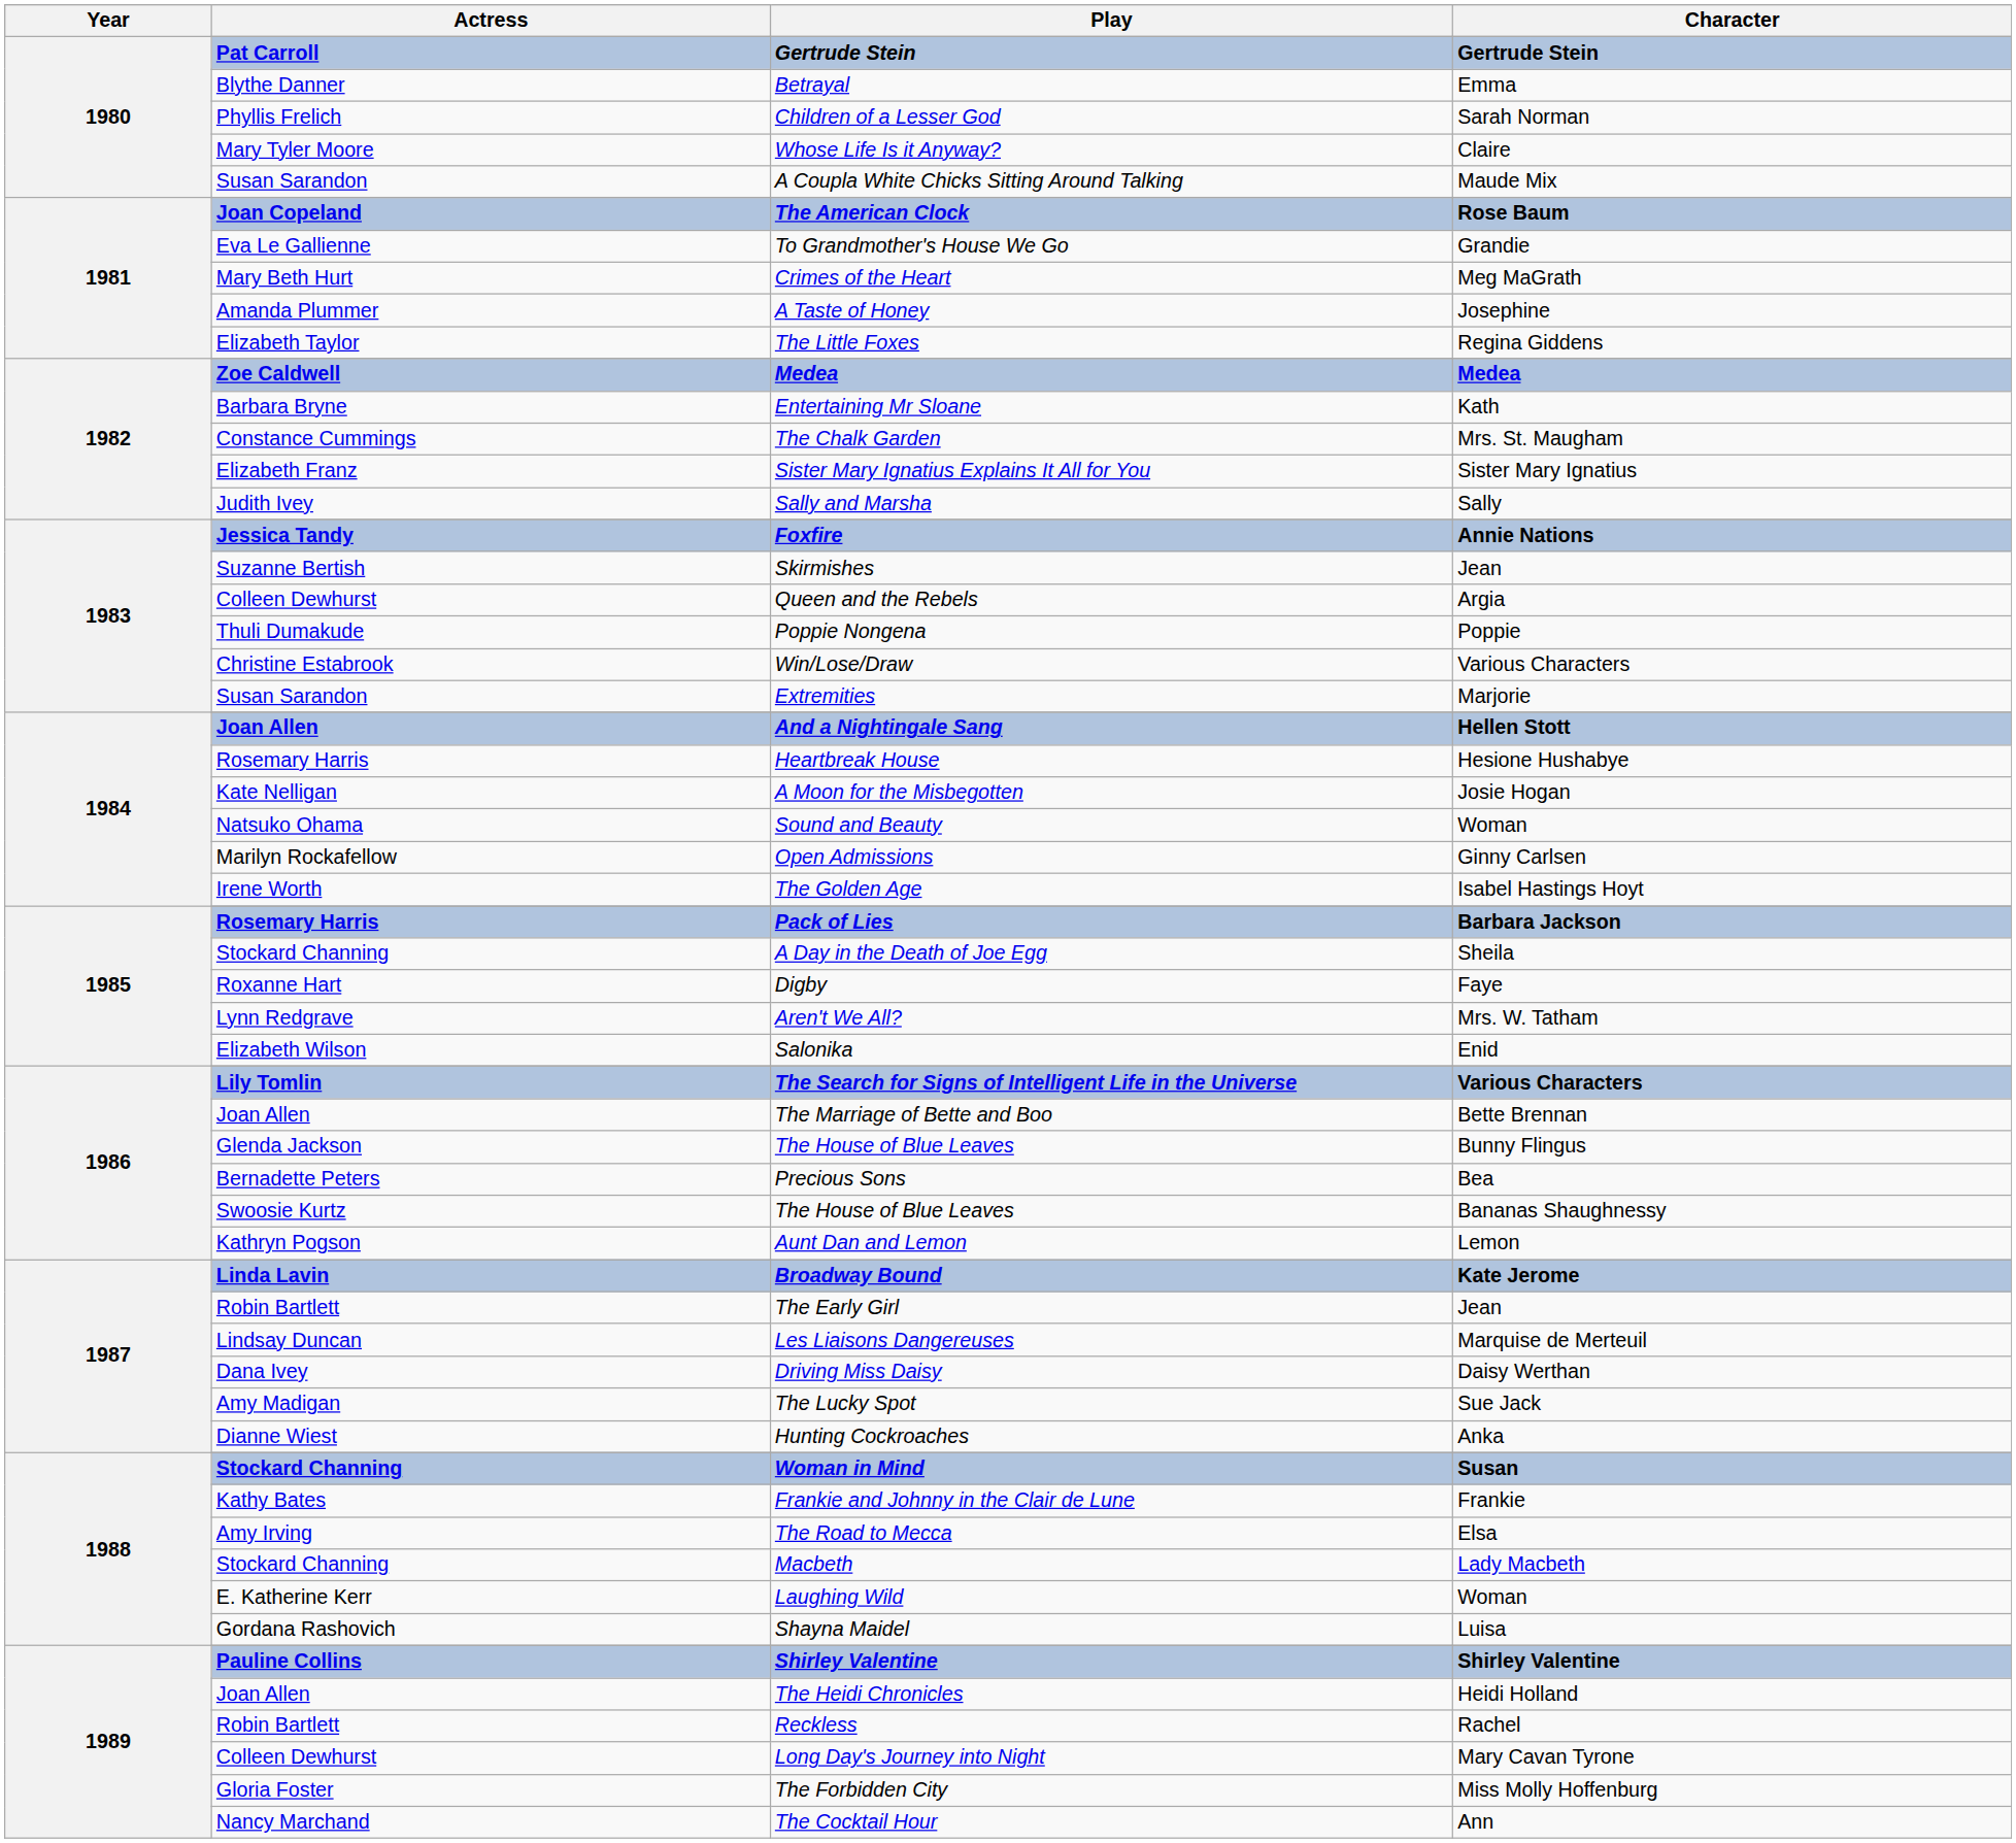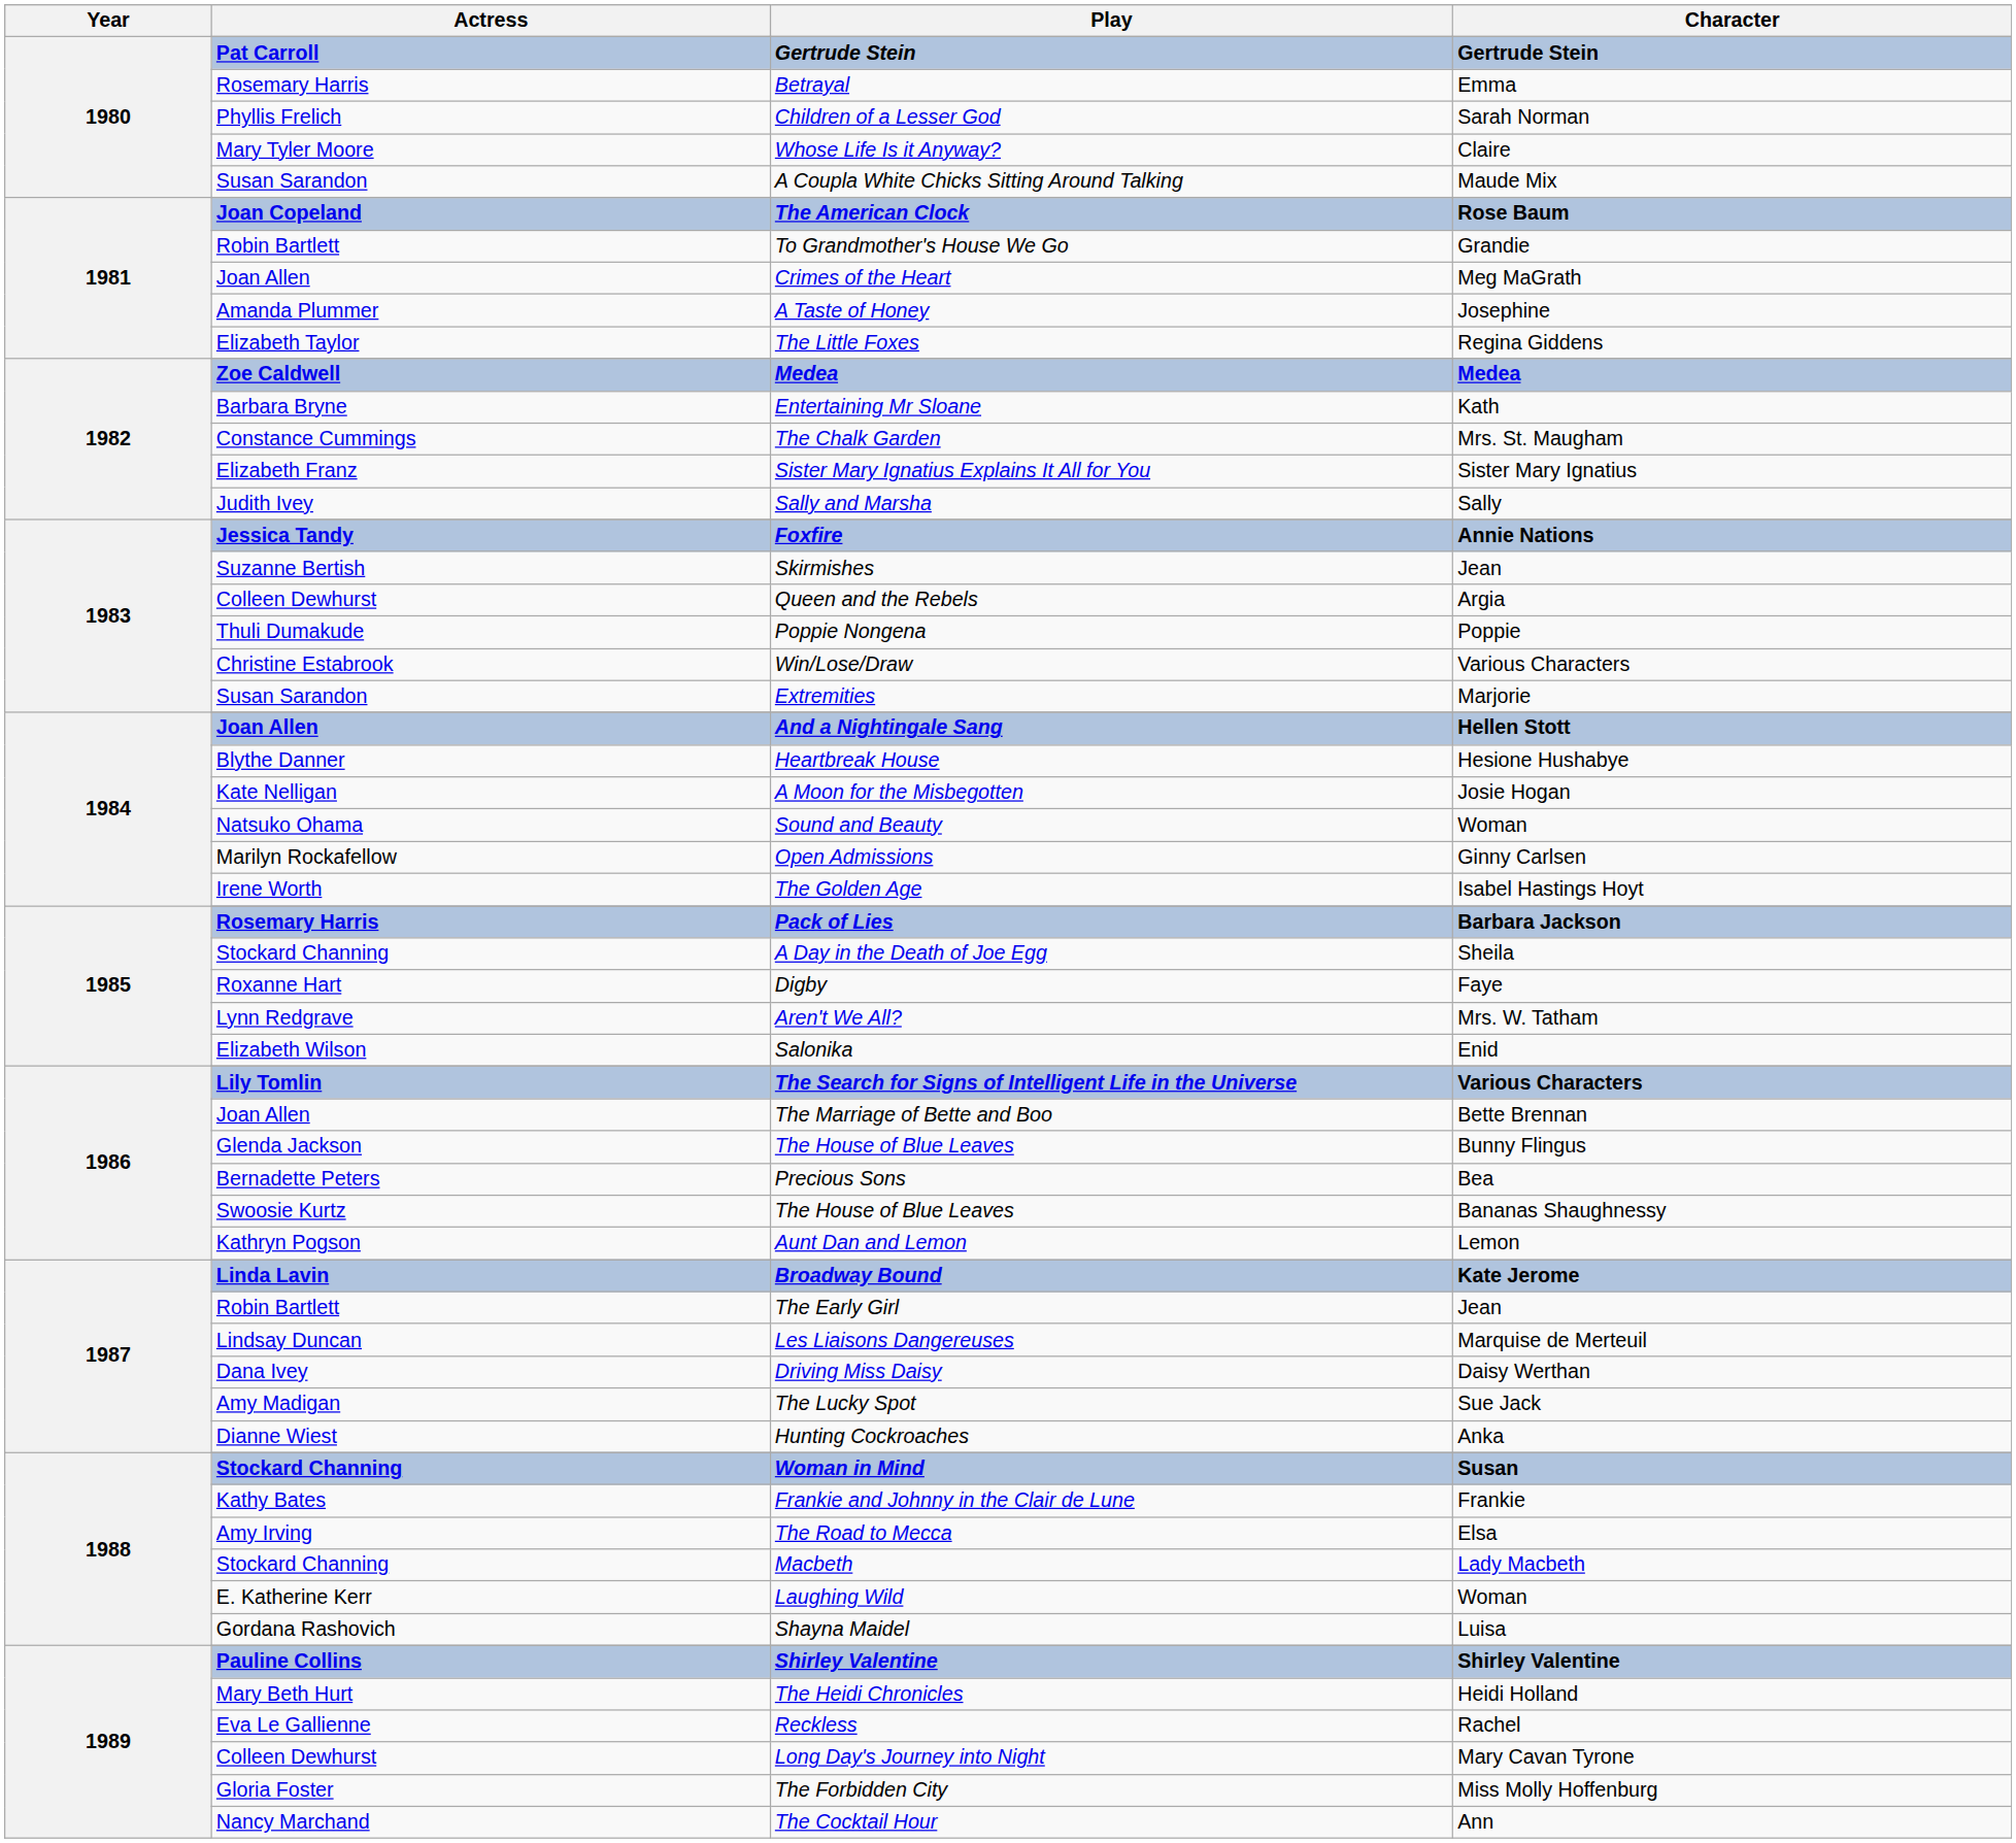 <table class="wikitable" style="width:100%;">
 <tr style="background:#bebebe;">
 <th style="width:10%;">Year</th>
 <th style="width:27%;">Actress</th>
 <th style="width:33%;">Play</th>
 <th style="width:27%;">Character</th>
 </tr>
 <tr>
 <th rowspan="6" align="center">1980</th>
 </tr>
 <tr style="background:#B0C4DE">
 <td><strong><a href='#'>Pat Carroll</a></strong></td>
 <td><strong><em>Gertrude Stein</em></strong></td>
 <td><strong>Gertrude Stein</strong></td>
 </tr>
 <tr>
-<td><a href='#'>Blythe Danner</a></td>
+<td><a href='#'>Rosemary Harris</a></td>
 <td><em><a href='#'>Betrayal</a></em></td>
 <td>Emma</td>
 </tr>
 <tr>
 <td><a href='#'>Phyllis Frelich</a></td>
 <td><em><a href='#'>Children of a Lesser God</a></em></td>
 <td>Sarah Norman</td>
 </tr>
 <tr>
 <td><a href='#'>Mary Tyler Moore</a></td>
 <td><em><a href='#'>Whose Life Is it Anyway?</a></em></td>
 <td>Claire</td>
 </tr>
 <tr>
 <td><a href='#'>Susan Sarandon</a></td>
 <td><em>A Coupla White Chicks Sitting Around Talking</em></td>
 <td>Maude Mix</td>
 </tr>
 <tr>
 <th rowspan="6" align="center">1981</th>
 </tr>
 <tr style="background:#B0C4DE">
 <td><strong><a href='#'>Joan Copeland</a></strong></td>
 <td><strong><em><a href='#'>The American Clock</a></em></strong></td>
 <td><strong>Rose Baum</strong></td>
 </tr>
 <tr>
-<td><a href='#'>Eva Le Gallienne</a></td>
+<td><a href='#'>Robin Bartlett</a></td>
 <td><em>To Grandmother's House We Go</em></td>
 <td>Grandie</td>
 </tr>
 <tr>
-<td><a href='#'>Mary Beth Hurt</a></td>
+<td><a href='#'>Joan Allen</a></td>
 <td><em><a href='#'>Crimes of the Heart</a></em></td>
 <td>Meg MaGrath</td>
 </tr>
 <tr>
 <td><a href='#'>Amanda Plummer</a></td>
 <td><em><a href='#'>A Taste of Honey</a></em></td>
 <td>Josephine</td>
 </tr>
 <tr>
 <td><a href='#'>Elizabeth Taylor</a></td>
 <td><em><a href='#'>The Little Foxes</a></em></td>
 <td>Regina Giddens</td>
 </tr>
 <tr>
 <th rowspan="6" align="center">1982</th>
 </tr>
 <tr style="background:#B0C4DE">
 <td><strong><a href='#'>Zoe Caldwell</a></strong></td>
 <td><strong><em><a href='#'>Medea</a></em></strong></td>
 <td><strong><a href='#'>Medea</a></strong></td>
 </tr>
 <tr>
 <td><a href='#'>Barbara Bryne</a></td>
 <td><em><a href='#'>Entertaining Mr Sloane</a></em></td>
 <td>Kath</td>
 </tr>
 <tr>
 <td><a href='#'>Constance Cummings</a></td>
 <td><em><a href='#'>The Chalk Garden</a></em></td>
 <td>Mrs. St. Maugham</td>
 </tr>
 <tr>
 <td><a href='#'>Elizabeth Franz</a></td>
 <td><em><a href='#'>Sister Mary Ignatius Explains It All for You</a></em></td>
 <td>Sister Mary Ignatius</td>
 </tr>
 <tr>
 <td><a href='#'>Judith Ivey</a></td>
 <td><em><a href='#'>Sally and Marsha</a></em></td>
 <td>Sally</td>
 </tr>
 <tr>
 <th rowspan="7" align="center">1983</th>
 </tr>
 <tr style="background:#B0C4DE">
 <td><strong><a href='#'>Jessica Tandy</a></strong></td>
 <td><strong><em><a href='#'>Foxfire</a></em></strong></td>
 <td><strong>Annie Nations</strong></td>
 </tr>
 <tr>
 <td><a href='#'>Suzanne Bertish</a></td>
 <td><em>Skirmishes</em></td>
 <td>Jean</td>
 </tr>
 <tr>
 <td><a href='#'>Colleen Dewhurst</a></td>
 <td><em>Queen and the Rebels</em></td>
 <td>Argia</td>
 </tr>
 <tr>
 <td><a href='#'>Thuli Dumakude</a></td>
 <td><em>Poppie Nongena</em></td>
 <td>Poppie</td>
 </tr>
 <tr>
 <td><a href='#'>Christine Estabrook</a></td>
 <td><em>Win/Lose/Draw</em></td>
 <td>Various Characters</td>
 </tr>
 <tr>
 <td><a href='#'>Susan Sarandon</a></td>
 <td><em><a href='#'>Extremities</a></em></td>
 <td>Marjorie</td>
 </tr>
 <tr>
 <th rowspan="7" align="center">1984</th>
 </tr>
 <tr style="background:#B0C4DE">
 <td><strong><a href='#'>Joan Allen</a></strong></td>
 <td><strong><em><a href='#'>And a Nightingale Sang</a></em></strong></td>
 <td><strong>Hellen Stott</strong></td>
 </tr>
 <tr>
-<td><a href='#'>Rosemary Harris</a></td>
+<td><a href='#'>Blythe Danner</a></td>
 <td><em><a href='#'>Heartbreak House</a></em></td>
 <td>Hesione Hushabye</td>
 </tr>
 <tr>
 <td><a href='#'>Kate Nelligan</a></td>
 <td><em><a href='#'>A Moon for the Misbegotten</a></em></td>
 <td>Josie Hogan</td>
 </tr>
 <tr>
 <td><a href='#'>Natsuko Ohama</a></td>
 <td><em><a href='#'>Sound and Beauty</a></em></td>
 <td>Woman</td>
 </tr>
 <tr>
 <td>Marilyn Rockafellow</td>
 <td><em><a href='#'>Open Admissions</a></em></td>
 <td>Ginny Carlsen</td>
 </tr>
 <tr>
 <td><a href='#'>Irene Worth</a></td>
 <td><em><a href='#'>The Golden Age</a></em></td>
 <td>Isabel Hastings Hoyt</td>
 </tr>
 <tr>
 <th rowspan="6" align="center">1985</th>
 </tr>
 <tr style="background:#B0C4DE">
 <td><strong><a href='#'>Rosemary Harris</a></strong></td>
 <td><strong><em><a href='#'>Pack of Lies</a></em></strong></td>
 <td><strong>Barbara Jackson</strong></td>
 </tr>
 <tr>
 <td><a href='#'>Stockard Channing</a></td>
 <td><em><a href='#'>A Day in the Death of Joe Egg</a></em></td>
 <td>Sheila</td>
 </tr>
 <tr>
 <td><a href='#'>Roxanne Hart</a></td>
 <td><em>Digby</em></td>
 <td>Faye</td>
 </tr>
 <tr>
 <td><a href='#'>Lynn Redgrave</a></td>
 <td><em><a href='#'>Aren't We All?</a></em></td>
 <td>Mrs. W. Tatham</td>
 </tr>
 <tr>
 <td><a href='#'>Elizabeth Wilson</a></td>
 <td><em>Salonika</em></td>
 <td>Enid</td>
 </tr>
 <tr>
 <th rowspan="7" align="center">1986</th>
 </tr>
 <tr style="background:#B0C4DE">
 <td><strong><a href='#'>Lily Tomlin</a></strong></td>
 <td><strong><em><a href='#'>The Search for Signs of Intelligent Life in the Universe</a></em></strong></td>
 <td><strong>Various Characters</strong></td>
 </tr>
 <tr>
 <td><a href='#'>Joan Allen</a></td>
 <td><em>The Marriage of Bette and Boo</em></td>
 <td>Bette Brennan</td>
 </tr>
 <tr>
 <td><a href='#'>Glenda Jackson</a></td>
 <td><em><a href='#'>The House of Blue Leaves</a></em></td>
 <td>Bunny Flingus</td>
 </tr>
 <tr>
 <td><a href='#'>Bernadette Peters</a></td>
 <td><em>Precious Sons</em></td>
 <td>Bea</td>
 </tr>
 <tr>
 <td><a href='#'>Swoosie Kurtz</a></td>
 <td><em>The House of Blue Leaves</em></td>
 <td>Bananas Shaughnessy</td>
 </tr>
 <tr>
 <td><a href='#'>Kathryn Pogson</a></td>
 <td><em><a href='#'>Aunt Dan and Lemon</a></em></td>
 <td>Lemon</td>
 </tr>
 <tr>
 <th rowspan="7" align="center">1987</th>
 </tr>
 <tr style="background:#B0C4DE">
 <td><strong><a href='#'>Linda Lavin</a></strong></td>
 <td><strong><em><a href='#'>Broadway Bound</a></em></strong></td>
 <td><strong>Kate Jerome</strong></td>
 </tr>
 <tr>
 <td><a href='#'>Robin Bartlett</a></td>
 <td><em>The Early Girl</em></td>
 <td>Jean</td>
 </tr>
 <tr>
 <td><a href='#'>Lindsay Duncan</a></td>
 <td><em><a href='#'>Les Liaisons Dangereuses</a></em></td>
 <td>Marquise de Merteuil</td>
 </tr>
 <tr>
 <td><a href='#'>Dana Ivey</a></td>
 <td><em><a href='#'>Driving Miss Daisy</a></em></td>
 <td>Daisy Werthan</td>
 </tr>
 <tr>
 <td><a href='#'>Amy Madigan</a></td>
 <td><em>The Lucky Spot</em></td>
 <td>Sue Jack</td>
 </tr>
 <tr>
 <td><a href='#'>Dianne Wiest</a></td>
 <td><em>Hunting Cockroaches</em></td>
 <td>Anka</td>
 </tr>
 <tr>
 <th rowspan="7" align="center">1988</th>
 </tr>
 <tr style="background:#B0C4DE">
 <td><strong><a href='#'>Stockard Channing</a></strong></td>
 <td><strong><em><a href='#'>Woman in Mind</a></em></strong></td>
 <td><strong>Susan</strong></td>
 </tr>
 <tr>
 <td><a href='#'>Kathy Bates</a></td>
 <td><em><a href='#'>Frankie and Johnny in the Clair de Lune</a></em></td>
 <td>Frankie</td>
 </tr>
 <tr>
 <td><a href='#'>Amy Irving</a></td>
 <td><em><a href='#'>The Road to Mecca</a></em></td>
 <td>Elsa</td>
 </tr>
 <tr>
 <td><a href='#'>Stockard Channing</a></td>
 <td><em><a href='#'>Macbeth</a></em></td>
 <td><a href='#'>Lady Macbeth</a></td>
 </tr>
 <tr>
 <td>E. Katherine Kerr</td>
 <td><em><a href='#'>Laughing Wild</a></em></td>
 <td>Woman</td>
 </tr>
 <tr>
 <td>Gordana Rashovich</td>
 <td><em>Shayna Maidel</em></td>
 <td>Luisa</td>
 </tr>
 <tr>
 <th rowspan="7" align="center">1989</th>
 </tr>
 <tr style="background:#B0C4DE">
 <td><strong><a href='#'>Pauline Collins</a></strong></td>
 <td><strong><em><a href='#'>Shirley Valentine</a></em></strong></td>
 <td><strong>Shirley Valentine</strong></td>
 </tr>
 <tr>
-<td><a href='#'>Joan Allen</a></td>
+<td><a href='#'>Mary Beth Hurt</a></td>
 <td><em><a href='#'>The Heidi Chronicles</a></em></td>
 <td>Heidi Holland</td>
 </tr>
 <tr>
-<td><a href='#'>Robin Bartlett</a></td>
+<td><a href='#'>Eva Le Gallienne</a></td>
 <td><em><a href='#'>Reckless</a></em></td>
 <td>Rachel</td>
 </tr>
 <tr>
 <td><a href='#'>Colleen Dewhurst</a></td>
 <td><em><a href='#'>Long Day's Journey into Night</a></em></td>
 <td>Mary Cavan Tyrone</td>
 </tr>
 <tr>
 <td><a href='#'>Gloria Foster</a></td>
 <td><em>The Forbidden City</em></td>
 <td>Miss Molly Hoffenburg</td>
 </tr>
 <tr>
 <td><a href='#'>Nancy Marchand</a></td>
 <td><em><a href='#'>The Cocktail Hour</a></em></td>
 <td>Ann</td>
 </tr>
 </table>
